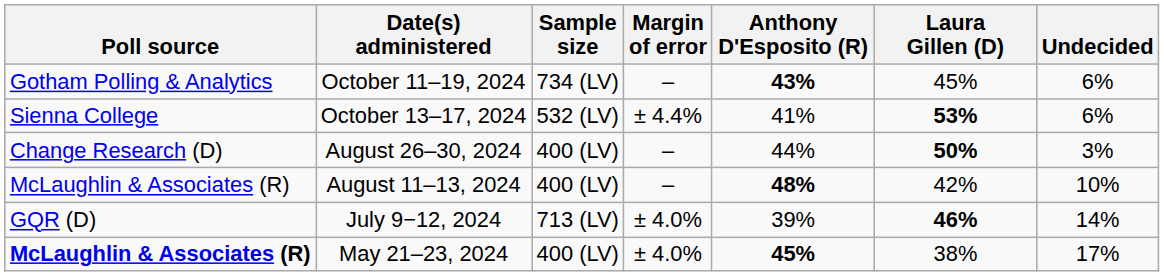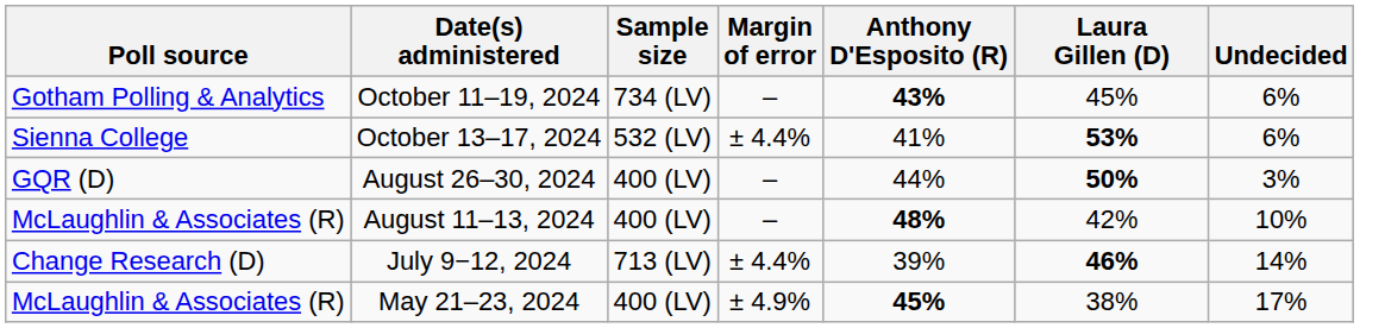 <table class="wikitable" style="font-size:90%;text-align:center;">
 <tr style="vertical-align:bottom">
 <th>Poll source</th>
 <th>Date(s)<br>administered</th>
 <th>Sample<br>size</th>
 <th>Margin<br>of error</th>
 <th style="width:100px;">Anthony<br>D'Esposito (R)</th>
 <th style="width:100px;">Laura<br>Gillen (D)</th>
 <th>Undecided</th>
 </tr>
 <tr>
 <td style="text-align:left;"><a href='#'>Gotham Polling & Analytics</a></td>
 <td data-sort-value="2024-10-25">October 11–19, 2024</td>
 <td>734 (LV)</td>
 <td>–</td>
 <td><strong>43%</strong></td>
 <td>45%</td>
 <td>6%</td>
 </tr>
 <tr>
 <td style="text-align:left;"><a href='#'>Sienna College</a></td>
 <td data-sort-value="2024-10-22">October 13–17, 2024</td>
 <td>532 (LV)</td>
 <td>± 4.4%</td>
 <td>41%</td>
 <td><strong>53%</strong></td>
 <td>6%</td>
 </tr>
 <tr>
-<td style="text-align:left;"><a href='#'>Change Research</a> (D)</td>
+<td style="text-align:left;"><a href='#'>GQR</a> (D)</td>
 <td data-sort-value="2024-09-12">August 26–30, 2024</td>
 <td>400 (LV)</td>
 <td>–</td>
 <td>44%</td>
 <td><strong>50%</strong></td>
 <td>3%</td>
 </tr>
 <tr>
 <td style="text-align:left;"><a href='#'>McLaughlin & Associates</a> (R)</td>
 <td data-sort-value="2024-09-04">August 11–13, 2024</td>
 <td>400 (LV)</td>
 <td>–</td>
 <td><strong>48%</strong></td>
 <td>42%</td>
 <td>10%</td>
 </tr>
 <tr>
-<td style="text-align:left;"><a href='#'>GQR</a> (D)</td>
+<td style="text-align:left;"><a href='#'>Change Research</a> (D)</td>
 <td data-sort-value="2024-07-12">July 9−12, 2024</td>
 <td>713 (LV)</td>
-<td>± 4.0%</td>
+<td>± 4.4%</td>
 <td>39%</td>
 <td><strong>46%</strong></td>
 <td>14%</td>
 </tr>
 <tr>
-<td style="text-align:left;"><strong><a href='#'>McLaughlin & Associates</a> (R)</strong></td>
+<td style="text-align:left;"><a href='#'>McLaughlin & Associates</a> (R)</td>
 <td data-sort-value="2024-05-23">May 21–23, 2024</td>
 <td>400 (LV)</td>
-<td>± 4.0%</td>
+<td>± 4.9%</td>
 <td><strong>45%</strong></td>
 <td>38%</td>
 <td>17%</td>
 </tr>
 </table>
